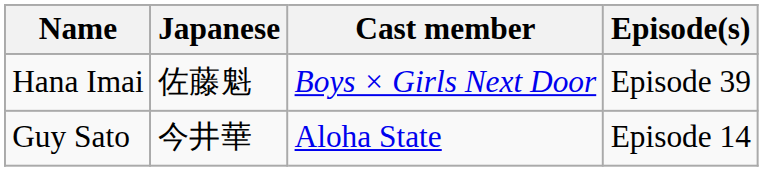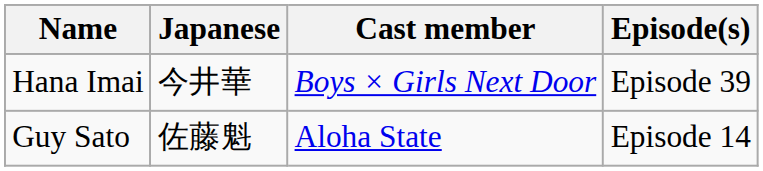 <table class="wikitable">
 <tr>
 <th>Name</th>
 <th>Japanese</th>
 <th>Cast member</th>
 <th>Episode(s)</th>
 </tr>
 <tr>
 <td>Hana Imai</td>
-<td>佐藤魁</td>
+<td>今井華</td>
 <td><em><a href='#'>Boys × Girls Next Door</a></em></td>
 <td>Episode 39</td>
 </tr>
 <tr>
 <td>Guy Sato</td>
-<td>今井華</td>
+<td>佐藤魁</td>
 <td><a href='#'>Aloha State</a></td>
 <td>Episode 14</td>
 </tr>
 </table>
